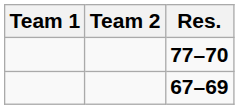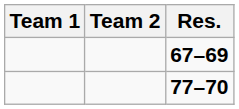 <table class="wikitable">
 <tr>
 <th><strong>Team 1</strong></th>
 <th><strong>Team 2</strong></th>
 <th><strong>Res.</strong></th>
 </tr>
 <tr>
 <td></td>
 <td></td>
-<td><strong>77–70</strong></td>
+<td><strong>67–69</strong></td>
 </tr>
 <tr>
 <td></td>
 <td></td>
-<td><strong>67–69</strong></td>
+<td><strong>77–70</strong></td>
 </tr>
 </table>
